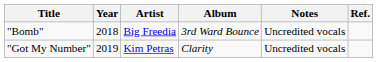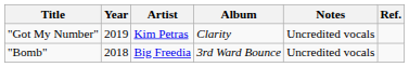 <table class="wikitable">
 <tr>
 <th>Title</th>
 <th>Year</th>
 <th>Artist</th>
 <th>Album</th>
 <th>Notes</th>
 <th>Ref.</th>
 </tr>
 <tr>
+<td>"Got My Number"</td>
+<td>2019</td>
+<td><a href='#'>Kim Petras</a></td>
+<td><em>Clarity</em></td>
+<td>Uncredited vocals</td>
+<td></td>
+</tr>
+<tr>
 <td>"Bomb"</td>
 <td>2018</td>
 <td><a href='#'>Big Freedia</a></td>
 <td><em>3rd Ward Bounce</em></td>
 <td>Uncredited vocals</td>
 <td></td>
 </tr>
-<tr>
-<td>"Got My Number"</td>
-<td>2019</td>
-<td><a href='#'>Kim Petras</a></td>
-<td><em>Clarity</em></td>
-<td>Uncredited vocals</td>
-<td></td>
-</tr>
 </table>
